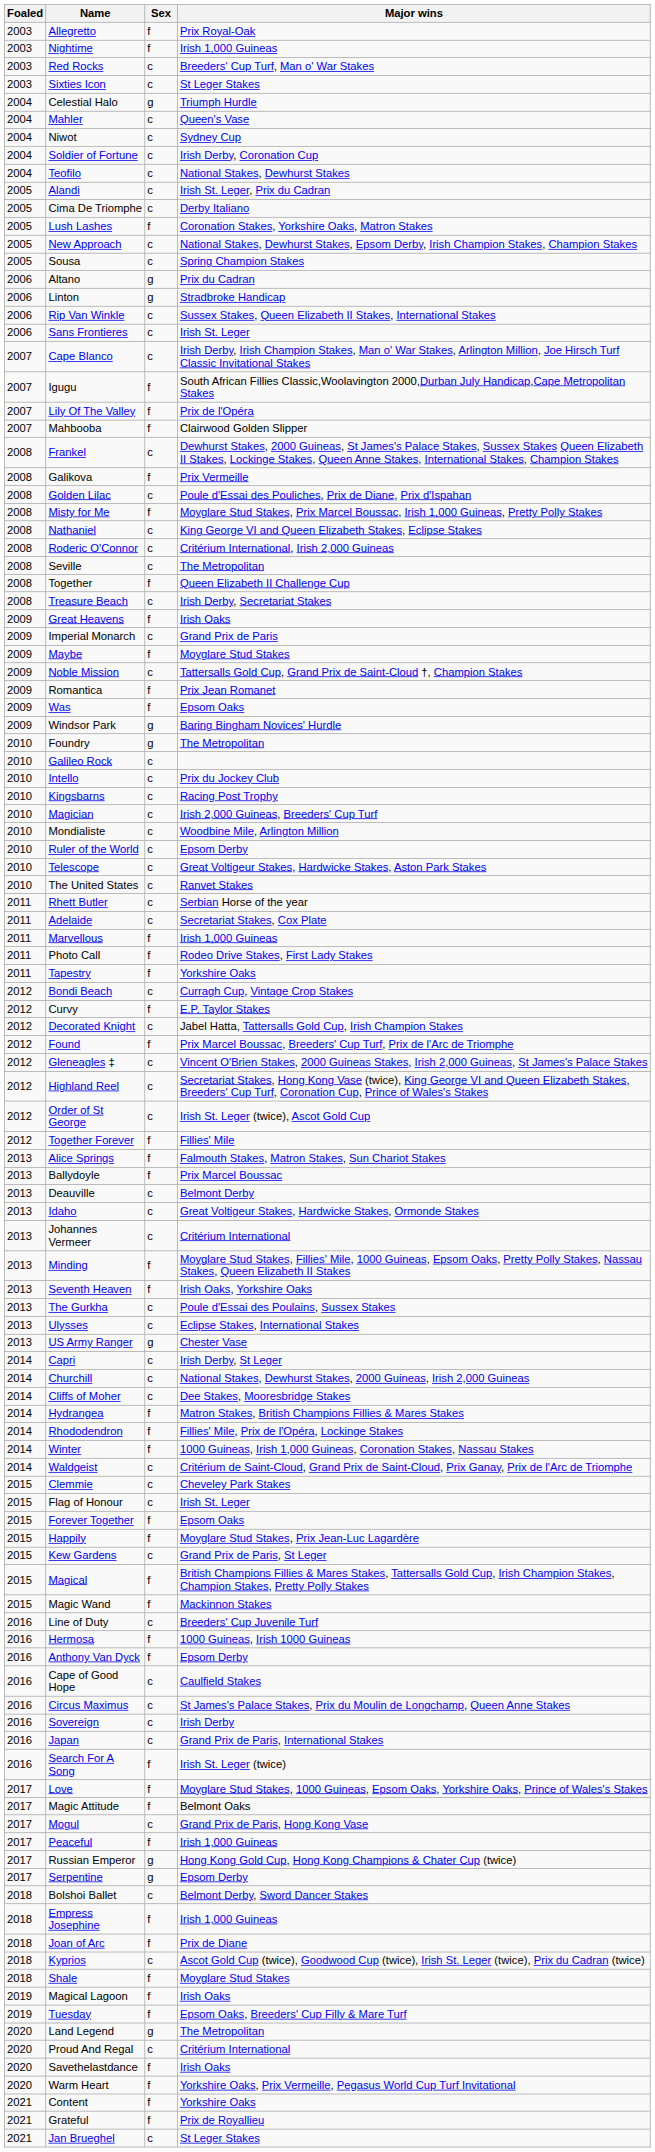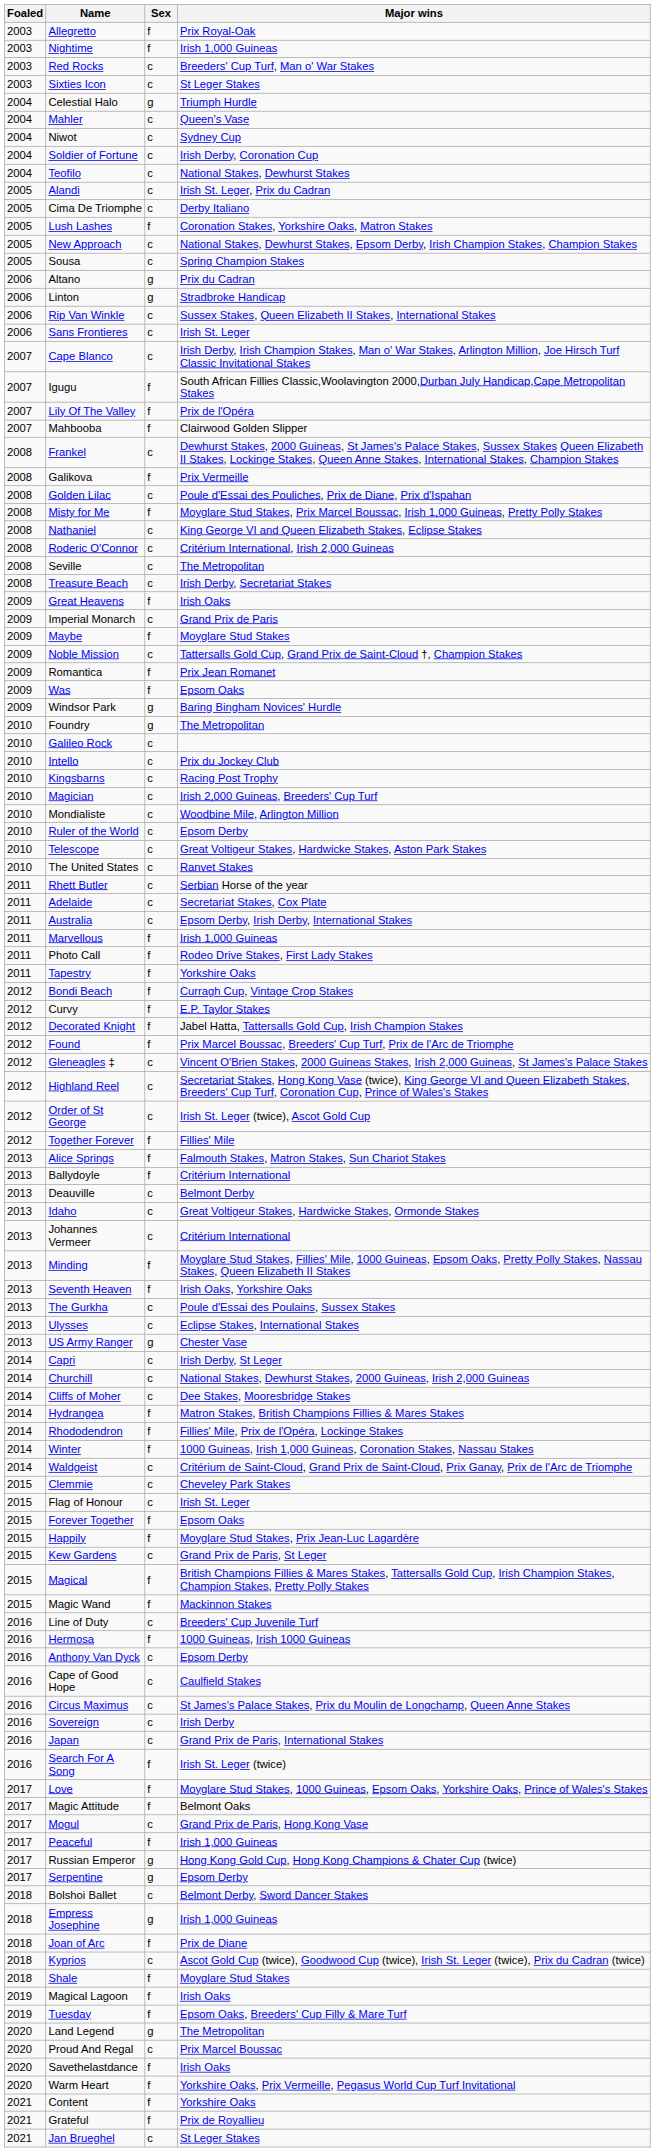 <table class="wikitable sortable" style="font-size:90%">
 <tr bgcolor="#eeeeee">
 <th width="35px">Foaled</th>
 <th width="120px">Name</th>
 <th width="35px">Sex</th>
 <th width="600px">Major wins</th>
 </tr>
 <tr>
 <td>2003</td>
 <td><a href='#'>Allegretto</a></td>
 <td>f</td>
 <td><a href='#'>Prix Royal-Oak</a></td>
 </tr>
 <tr>
 <td>2003</td>
 <td><a href='#'>Nightime</a></td>
 <td>f</td>
 <td><a href='#'>Irish 1,000 Guineas</a></td>
 </tr>
 <tr>
 <td>2003</td>
 <td><a href='#'>Red Rocks</a></td>
 <td>c</td>
 <td><a href='#'>Breeders' Cup Turf</a>, <a href='#'>Man o' War Stakes</a></td>
 </tr>
 <tr>
 <td>2003</td>
 <td><a href='#'>Sixties Icon</a></td>
 <td>c</td>
 <td><a href='#'>St Leger Stakes</a></td>
 </tr>
 <tr>
 <td>2004</td>
 <td>Celestial Halo</td>
 <td>g</td>
 <td><a href='#'>Triumph Hurdle</a></td>
 </tr>
 <tr>
 <td>2004</td>
 <td><a href='#'>Mahler</a></td>
 <td>c</td>
 <td><a href='#'>Queen's Vase</a></td>
 </tr>
 <tr>
 <td>2004</td>
 <td>Niwot</td>
 <td>c</td>
 <td><a href='#'>Sydney Cup</a></td>
 </tr>
 <tr>
 <td>2004</td>
 <td><a href='#'>Soldier of Fortune</a></td>
 <td>c</td>
 <td><a href='#'>Irish Derby</a>, <a href='#'>Coronation Cup</a></td>
 </tr>
 <tr>
 <td>2004</td>
 <td><a href='#'>Teofilo</a></td>
 <td>c</td>
 <td><a href='#'>National Stakes</a>, <a href='#'>Dewhurst Stakes</a></td>
 </tr>
 <tr>
 <td>2005</td>
 <td><a href='#'>Alandi</a></td>
 <td>c</td>
 <td><a href='#'>Irish St. Leger</a>, <a href='#'>Prix du Cadran</a></td>
 </tr>
 <tr>
 <td>2005</td>
 <td>Cima De Triomphe</td>
 <td>c</td>
 <td><a href='#'>Derby Italiano</a></td>
 </tr>
 <tr>
 <td>2005</td>
 <td><a href='#'>Lush Lashes</a></td>
 <td>f</td>
 <td><a href='#'>Coronation Stakes</a>, <a href='#'>Yorkshire Oaks</a>, <a href='#'>Matron Stakes</a></td>
 </tr>
 <tr>
 <td>2005</td>
 <td><a href='#'>New Approach</a></td>
 <td>c</td>
 <td><a href='#'>National Stakes</a>, <a href='#'>Dewhurst Stakes</a>, <a href='#'>Epsom Derby</a>, <a href='#'>Irish Champion Stakes</a>, <a href='#'>Champion Stakes</a></td>
 </tr>
 <tr>
 <td>2005</td>
 <td>Sousa</td>
 <td>c</td>
 <td><a href='#'>Spring Champion Stakes</a></td>
 </tr>
 <tr>
 <td>2006</td>
 <td>Altano</td>
 <td>g</td>
 <td><a href='#'>Prix du Cadran</a></td>
 </tr>
 <tr>
 <td>2006</td>
 <td>Linton</td>
 <td>g</td>
 <td><a href='#'>Stradbroke Handicap</a></td>
 </tr>
 <tr>
 <td>2006</td>
 <td><a href='#'>Rip Van Winkle</a></td>
 <td>c</td>
 <td><a href='#'>Sussex Stakes</a>, <a href='#'>Queen Elizabeth II Stakes</a>, <a href='#'>International Stakes</a></td>
 </tr>
 <tr>
 <td>2006</td>
 <td><a href='#'>Sans Frontieres</a></td>
 <td>c</td>
 <td><a href='#'>Irish St. Leger</a></td>
 </tr>
 <tr>
 <td>2007</td>
 <td><a href='#'>Cape Blanco</a></td>
 <td>c</td>
 <td><a href='#'>Irish Derby</a>, <a href='#'>Irish Champion Stakes</a>, <a href='#'>Man o' War Stakes</a>, <a href='#'>Arlington Million</a>, <a href='#'>Joe Hirsch Turf Classic Invitational Stakes</a></td>
 </tr>
 <tr>
 <td>2007</td>
 <td>Igugu</td>
 <td>f</td>
 <td>South African Fillies Classic,Woolavington 2000,<a href='#'>Durban July Handicap</a>,<a href='#'>Cape Metropolitan Stakes</a></td>
 </tr>
 <tr>
 <td>2007</td>
 <td><a href='#'>Lily Of The Valley</a></td>
 <td>f</td>
 <td><a href='#'>Prix de l'Opéra</a></td>
 </tr>
 <tr>
 <td>2007</td>
 <td>Mahbooba</td>
 <td>f</td>
 <td>Clairwood Golden Slipper</td>
 </tr>
 <tr>
 <td>2008</td>
 <td><a href='#'>Frankel</a></td>
 <td>c</td>
 <td><a href='#'>Dewhurst Stakes</a>, <a href='#'>2000 Guineas</a>, <a href='#'>St James's Palace Stakes</a>, <a href='#'>Sussex Stakes</a> <a href='#'>Queen Elizabeth II Stakes</a>, <a href='#'>Lockinge Stakes</a>, <a href='#'>Queen Anne Stakes</a>, <a href='#'>International Stakes</a>, <a href='#'>Champion Stakes</a></td>
 </tr>
 <tr>
 <td>2008</td>
 <td>Galikova</td>
 <td>f</td>
 <td><a href='#'>Prix Vermeille</a></td>
 </tr>
 <tr>
 <td>2008</td>
 <td><a href='#'>Golden Lilac</a></td>
 <td>c</td>
 <td><a href='#'>Poule d'Essai des Pouliches</a>, <a href='#'>Prix de Diane</a>, <a href='#'>Prix d'Ispahan</a></td>
 </tr>
 <tr>
 <td>2008</td>
 <td><a href='#'>Misty for Me</a></td>
 <td>f</td>
 <td><a href='#'>Moyglare Stud Stakes</a>, <a href='#'>Prix Marcel Boussac</a>, <a href='#'>Irish 1,000 Guineas</a>, <a href='#'>Pretty Polly Stakes</a></td>
 </tr>
 <tr>
 <td>2008</td>
 <td><a href='#'>Nathaniel</a></td>
 <td>c</td>
 <td><a href='#'>King George VI and Queen Elizabeth Stakes</a>, <a href='#'>Eclipse Stakes</a></td>
 </tr>
 <tr>
 <td>2008</td>
 <td><a href='#'>Roderic O'Connor</a></td>
 <td>c</td>
 <td><a href='#'>Critérium International</a>, <a href='#'>Irish 2,000 Guineas</a></td>
 </tr>
 <tr>
 <td>2008</td>
 <td>Seville</td>
 <td>c</td>
 <td><a href='#'>The Metropolitan</a></td>
 </tr>
 <tr>
 <td>2008</td>
-<td>Together</td>
-<td>f</td>
-<td><a href='#'>Queen Elizabeth II Challenge Cup</a></td>
-</tr>
-<tr>
-<td>2008</td>
 <td><a href='#'>Treasure Beach</a></td>
 <td>c</td>
 <td><a href='#'>Irish Derby</a>, <a href='#'>Secretariat Stakes</a></td>
 </tr>
 <tr>
 <td>2009</td>
 <td><a href='#'>Great Heavens</a></td>
 <td>f</td>
 <td><a href='#'>Irish Oaks</a></td>
 </tr>
 <tr>
 <td>2009</td>
 <td>Imperial Monarch</td>
 <td>c</td>
 <td><a href='#'>Grand Prix de Paris</a></td>
 </tr>
 <tr>
 <td>2009</td>
 <td><a href='#'>Maybe</a></td>
 <td>f</td>
 <td><a href='#'>Moyglare Stud Stakes</a></td>
 </tr>
 <tr>
 <td>2009</td>
 <td><a href='#'>Noble Mission</a></td>
 <td>c</td>
 <td><a href='#'>Tattersalls Gold Cup</a>, <a href='#'>Grand Prix de Saint-Cloud</a> †, <a href='#'>Champion Stakes</a></td>
 </tr>
 <tr>
 <td>2009</td>
 <td>Romantica</td>
 <td>f</td>
 <td><a href='#'>Prix Jean Romanet</a></td>
 </tr>
 <tr>
 <td>2009</td>
 <td><a href='#'>Was</a></td>
 <td>f</td>
 <td><a href='#'>Epsom Oaks</a></td>
 </tr>
 <tr>
 <td>2009</td>
 <td>Windsor Park</td>
 <td>g</td>
 <td><a href='#'>Baring Bingham Novices' Hurdle</a></td>
 </tr>
 <tr>
 <td>2010</td>
 <td>Foundry</td>
 <td>g</td>
 <td><a href='#'>The Metropolitan</a></td>
 </tr>
 <tr>
 <td>2010</td>
 <td><a href='#'>Galileo Rock</a></td>
 <td>c</td>
 <td></td>
 </tr>
 <tr>
 <td>2010</td>
 <td><a href='#'>Intello</a></td>
 <td>c</td>
 <td><a href='#'>Prix du Jockey Club</a></td>
 </tr>
 <tr>
 <td>2010</td>
 <td><a href='#'>Kingsbarns</a></td>
 <td>c</td>
 <td><a href='#'>Racing Post Trophy</a></td>
 </tr>
 <tr>
 <td>2010</td>
 <td><a href='#'>Magician</a></td>
 <td>c</td>
 <td><a href='#'>Irish 2,000 Guineas</a>, <a href='#'>Breeders' Cup Turf</a></td>
 </tr>
 <tr>
 <td>2010</td>
 <td>Mondialiste</td>
 <td>c</td>
 <td><a href='#'>Woodbine Mile</a>, <a href='#'>Arlington Million</a></td>
 </tr>
 <tr>
 <td>2010</td>
 <td><a href='#'>Ruler of the World</a></td>
 <td>c</td>
 <td><a href='#'>Epsom Derby</a></td>
 </tr>
 <tr>
 <td>2010</td>
 <td><a href='#'>Telescope</a></td>
 <td>c</td>
 <td><a href='#'>Great Voltigeur Stakes</a>, <a href='#'>Hardwicke Stakes</a>, <a href='#'>Aston Park Stakes</a></td>
 </tr>
 <tr>
 <td>2010</td>
 <td>The United States</td>
 <td>c</td>
 <td><a href='#'>Ranvet Stakes</a></td>
 </tr>
 <tr>
 <td>2011</td>
 <td><a href='#'>Rhett Butler</a></td>
 <td>c</td>
 <td><a href='#'>Serbian</a> Horse of the year</td>
 </tr>
 <tr>
 <td>2011</td>
 <td><a href='#'>Adelaide</a></td>
 <td>c</td>
 <td><a href='#'>Secretariat Stakes</a>, <a href='#'>Cox Plate</a></td>
 </tr>
 <tr>
 <td>2011</td>
+<td><a href='#'>Australia</a></td>
+<td>c</td>
+<td><a href='#'>Epsom Derby</a>, <a href='#'>Irish Derby</a>, <a href='#'>International Stakes</a></td>
+</tr>
+<tr>
+<td>2011</td>
 <td><a href='#'>Marvellous</a></td>
 <td>f</td>
 <td><a href='#'>Irish 1,000 Guineas</a></td>
 </tr>
 <tr>
 <td>2011</td>
 <td>Photo Call</td>
 <td>f</td>
 <td><a href='#'>Rodeo Drive Stakes</a>, <a href='#'>First Lady Stakes</a></td>
 </tr>
 <tr>
 <td>2011</td>
 <td><a href='#'>Tapestry</a></td>
 <td>f</td>
 <td><a href='#'>Yorkshire Oaks</a></td>
 </tr>
 <tr>
 <td>2012</td>
 <td><a href='#'>Bondi Beach</a></td>
-<td>c</td>
+<td>f</td>
 <td><a href='#'>Curragh Cup</a>, <a href='#'>Vintage Crop Stakes</a></td>
 </tr>
 <tr>
 <td>2012</td>
 <td>Curvy</td>
 <td>f</td>
 <td><a href='#'>E.P. Taylor Stakes</a></td>
 </tr>
 <tr>
 <td>2012</td>
 <td><a href='#'>Decorated Knight</a></td>
-<td>c</td>
+<td>f</td>
 <td>Jabel Hatta, <a href='#'>Tattersalls Gold Cup</a>, <a href='#'>Irish Champion Stakes</a></td>
 </tr>
 <tr>
 <td>2012</td>
 <td><a href='#'>Found</a></td>
 <td>f</td>
 <td><a href='#'>Prix Marcel Boussac</a>, <a href='#'>Breeders' Cup Turf</a>, <a href='#'>Prix de l'Arc de Triomphe</a></td>
 </tr>
 <tr>
 <td>2012</td>
 <td><a href='#'>Gleneagles</a> ‡</td>
 <td>c</td>
 <td><a href='#'>Vincent O'Brien Stakes</a>, <a href='#'>2000 Guineas Stakes</a>, <a href='#'>Irish 2,000 Guineas</a>, <a href='#'>St James's Palace Stakes</a></td>
 </tr>
 <tr>
 <td>2012</td>
 <td><a href='#'>Highland Reel</a></td>
 <td>c</td>
 <td><a href='#'>Secretariat Stakes</a>, <a href='#'>Hong Kong Vase</a> (twice), <a href='#'>King George VI and Queen Elizabeth Stakes</a>,<br><a href='#'>Breeders' Cup Turf</a>, <a href='#'>Coronation Cup</a>, <a href='#'>Prince of Wales's Stakes</a></td>
 </tr>
 <tr>
 <td>2012</td>
 <td><a href='#'>Order of St George</a></td>
 <td>c</td>
 <td><a href='#'>Irish St. Leger</a> (twice), <a href='#'>Ascot Gold Cup</a></td>
 </tr>
 <tr>
 <td>2012</td>
 <td><a href='#'>Together Forever</a></td>
 <td>f</td>
 <td><a href='#'>Fillies' Mile</a></td>
 </tr>
 <tr>
 <td>2013</td>
 <td><a href='#'>Alice Springs</a></td>
 <td>f</td>
 <td><a href='#'>Falmouth Stakes</a>, <a href='#'>Matron Stakes</a>, <a href='#'>Sun Chariot Stakes</a></td>
 </tr>
 <tr>
 <td>2013</td>
 <td>Ballydoyle</td>
 <td>f</td>
-<td><a href='#'>Prix Marcel Boussac</a></td>
+<td><a href='#'>Critérium International</a></td>
 </tr>
 <tr>
 <td>2013</td>
 <td>Deauville</td>
 <td>c</td>
 <td><a href='#'>Belmont Derby</a></td>
 </tr>
 <tr>
 <td>2013</td>
 <td><a href='#'>Idaho</a></td>
 <td>c</td>
 <td><a href='#'>Great Voltigeur Stakes</a>, <a href='#'>Hardwicke Stakes</a>, <a href='#'>Ormonde Stakes</a></td>
 </tr>
 <tr>
 <td>2013</td>
 <td>Johannes Vermeer</td>
 <td>c</td>
 <td><a href='#'>Critérium International</a></td>
 </tr>
 <tr>
 <td>2013</td>
 <td><a href='#'>Minding</a></td>
 <td>f</td>
 <td><a href='#'>Moyglare Stud Stakes</a>, <a href='#'>Fillies' Mile</a>, <a href='#'>1000 Guineas</a>, <a href='#'>Epsom Oaks</a>, <a href='#'>Pretty Polly Stakes</a>, <a href='#'>Nassau Stakes</a>, <a href='#'>Queen Elizabeth II Stakes</a></td>
 </tr>
 <tr>
 <td>2013</td>
 <td><a href='#'>Seventh Heaven</a></td>
 <td>f</td>
 <td><a href='#'>Irish Oaks</a>, <a href='#'>Yorkshire Oaks</a></td>
 </tr>
 <tr>
 <td>2013</td>
 <td><a href='#'>The Gurkha</a></td>
 <td>c</td>
 <td><a href='#'>Poule d'Essai des Poulains</a>, <a href='#'>Sussex Stakes</a></td>
 </tr>
 <tr>
 <td>2013</td>
 <td><a href='#'>Ulysses</a></td>
 <td>c</td>
 <td><a href='#'>Eclipse Stakes</a>, <a href='#'>International Stakes</a></td>
 </tr>
 <tr>
 <td>2013</td>
 <td><a href='#'>US Army Ranger</a></td>
 <td>g</td>
 <td><a href='#'>Chester Vase</a></td>
 </tr>
 <tr>
 <td>2014</td>
 <td><a href='#'>Capri</a></td>
 <td>c</td>
 <td><a href='#'>Irish Derby</a>, <a href='#'>St Leger</a></td>
 </tr>
 <tr>
 <td>2014</td>
 <td><a href='#'>Churchill</a></td>
 <td>c</td>
 <td><a href='#'>National Stakes</a>, <a href='#'>Dewhurst Stakes</a>, <a href='#'>2000 Guineas</a>, <a href='#'>Irish 2,000 Guineas</a></td>
 </tr>
 <tr>
 <td>2014</td>
 <td><a href='#'>Cliffs of Moher</a></td>
 <td>c</td>
 <td><a href='#'>Dee Stakes</a>, <a href='#'>Mooresbridge Stakes</a></td>
 </tr>
 <tr>
 <td>2014</td>
 <td><a href='#'>Hydrangea</a></td>
 <td>f</td>
 <td><a href='#'>Matron Stakes</a>, <a href='#'>British Champions Fillies & Mares Stakes</a></td>
 </tr>
 <tr>
 <td>2014</td>
 <td><a href='#'>Rhododendron</a></td>
 <td>f</td>
 <td><a href='#'>Fillies' Mile</a>, <a href='#'>Prix de l'Opéra</a>, <a href='#'>Lockinge Stakes</a></td>
 </tr>
 <tr>
 <td>2014</td>
 <td><a href='#'>Winter</a></td>
 <td>f</td>
 <td><a href='#'>1000 Guineas</a>, <a href='#'>Irish 1,000 Guineas</a>, <a href='#'>Coronation Stakes</a>, <a href='#'>Nassau Stakes</a></td>
 </tr>
 <tr>
 <td>2014</td>
 <td><a href='#'>Waldgeist</a></td>
 <td>c</td>
 <td><a href='#'>Critérium de Saint-Cloud</a>, <a href='#'>Grand Prix de Saint-Cloud</a>, <a href='#'>Prix Ganay</a>, <a href='#'>Prix de l'Arc de Triomphe</a></td>
 </tr>
 <tr>
 <td>2015</td>
 <td><a href='#'>Clemmie</a></td>
 <td>c</td>
 <td><a href='#'>Cheveley Park Stakes</a></td>
 </tr>
 <tr>
 <td>2015</td>
 <td>Flag of Honour</td>
 <td>c</td>
 <td><a href='#'>Irish St. Leger</a></td>
 </tr>
 <tr>
 <td>2015</td>
 <td><a href='#'>Forever Together</a></td>
 <td>f</td>
 <td><a href='#'>Epsom Oaks</a></td>
 </tr>
 <tr>
 <td>2015</td>
 <td><a href='#'>Happily</a></td>
 <td>f</td>
 <td><a href='#'>Moyglare Stud Stakes</a>, <a href='#'>Prix Jean-Luc Lagardère</a></td>
 </tr>
 <tr>
 <td>2015</td>
 <td><a href='#'>Kew Gardens</a></td>
 <td>c</td>
 <td><a href='#'>Grand Prix de Paris</a>, <a href='#'>St Leger</a></td>
 </tr>
 <tr>
 <td>2015</td>
 <td><a href='#'>Magical</a></td>
 <td>f</td>
 <td><a href='#'>British Champions Fillies & Mares Stakes</a>, <a href='#'>Tattersalls Gold Cup</a>, <a href='#'>Irish Champion Stakes</a>, <a href='#'>Champion Stakes</a>, <a href='#'>Pretty Polly Stakes</a></td>
 </tr>
 <tr>
 <td>2015</td>
 <td>Magic Wand</td>
 <td>f</td>
 <td><a href='#'>Mackinnon Stakes</a></td>
 </tr>
 <tr>
 <td>2016</td>
 <td>Line of Duty</td>
 <td>c</td>
 <td><a href='#'>Breeders' Cup Juvenile Turf</a></td>
 </tr>
 <tr>
 <td>2016</td>
 <td><a href='#'>Hermosa</a></td>
 <td>f</td>
 <td><a href='#'>1000 Guineas</a>, <a href='#'>Irish 1000 Guineas</a></td>
 </tr>
 <tr>
 <td>2016</td>
 <td><a href='#'>Anthony Van Dyck</a></td>
-<td>f</td>
+<td>c</td>
 <td><a href='#'>Epsom Derby</a></td>
 </tr>
 <tr>
 <td>2016</td>
 <td>Cape of Good Hope</td>
 <td>c</td>
 <td><a href='#'>Caulfield Stakes</a></td>
 </tr>
 <tr>
 <td>2016</td>
 <td><a href='#'>Circus Maximus</a></td>
 <td>c</td>
 <td><a href='#'>St James's Palace Stakes</a>, <a href='#'>Prix du Moulin de Longchamp</a>, <a href='#'>Queen Anne Stakes</a></td>
 </tr>
 <tr>
 <td>2016</td>
 <td><a href='#'>Sovereign</a></td>
 <td>c</td>
 <td><a href='#'>Irish Derby</a></td>
 </tr>
 <tr>
 <td>2016</td>
 <td><a href='#'>Japan</a></td>
 <td>c</td>
 <td><a href='#'>Grand Prix de Paris</a>, <a href='#'>International Stakes</a></td>
 </tr>
 <tr>
 <td>2016</td>
 <td><a href='#'>Search For A Song</a></td>
 <td>f</td>
 <td><a href='#'>Irish St. Leger</a> (twice)</td>
 </tr>
 <tr>
 <td>2017</td>
 <td><a href='#'>Love</a></td>
 <td>f</td>
 <td><a href='#'>Moyglare Stud Stakes</a>, <a href='#'>1000 Guineas</a>, <a href='#'>Epsom Oaks</a>, <a href='#'>Yorkshire Oaks</a>, <a href='#'>Prince of Wales's Stakes</a></td>
 </tr>
 <tr>
 <td>2017</td>
 <td>Magic Attitude</td>
 <td>f</td>
 <td>Belmont Oaks</td>
 </tr>
 <tr>
 <td>2017</td>
 <td><a href='#'>Mogul</a></td>
 <td>c</td>
 <td><a href='#'>Grand Prix de Paris</a>, <a href='#'>Hong Kong Vase</a></td>
 </tr>
 <tr>
 <td>2017</td>
 <td><a href='#'>Peaceful</a></td>
 <td>f</td>
 <td><a href='#'>Irish 1,000 Guineas</a></td>
 </tr>
 <tr>
 <td>2017</td>
 <td>Russian Emperor</td>
 <td>g</td>
 <td><a href='#'>Hong Kong Gold Cup</a>, <a href='#'>Hong Kong Champions & Chater Cup</a> (twice)</td>
 </tr>
 <tr>
 <td>2017</td>
 <td><a href='#'>Serpentine</a></td>
 <td>g</td>
 <td><a href='#'>Epsom Derby</a></td>
 </tr>
 <tr>
 <td>2018</td>
 <td>Bolshoi Ballet</td>
 <td>c</td>
 <td><a href='#'>Belmont Derby</a>, <a href='#'>Sword Dancer Stakes</a></td>
 </tr>
 <tr>
 <td>2018</td>
 <td><a href='#'>Empress Josephine</a></td>
-<td>f</td>
+<td>g</td>
 <td><a href='#'>Irish 1,000 Guineas</a></td>
 </tr>
 <tr>
 <td>2018</td>
 <td><a href='#'>Joan of Arc</a></td>
 <td>f</td>
 <td><a href='#'>Prix de Diane</a></td>
 </tr>
 <tr>
 <td>2018</td>
 <td><a href='#'>Kyprios</a></td>
 <td>c</td>
 <td><a href='#'>Ascot Gold Cup</a> (twice), <a href='#'>Goodwood Cup</a> (twice), <a href='#'>Irish St. Leger</a> (twice), <a href='#'>Prix du Cadran</a> (twice)</td>
 </tr>
 <tr>
 <td>2018</td>
 <td><a href='#'>Shale</a></td>
 <td>f</td>
 <td><a href='#'>Moyglare Stud Stakes</a></td>
 </tr>
 <tr>
 <td>2019</td>
 <td>Magical Lagoon</td>
 <td>f</td>
 <td><a href='#'>Irish Oaks</a></td>
 </tr>
 <tr>
 <td>2019</td>
 <td><a href='#'>Tuesday</a></td>
 <td>f</td>
 <td><a href='#'>Epsom Oaks</a>, <a href='#'>Breeders' Cup Filly & Mare Turf</a></td>
 </tr>
 <tr>
 <td>2020</td>
 <td>Land Legend</td>
 <td>g</td>
 <td><a href='#'>The Metropolitan</a></td>
 </tr>
 <tr>
 <td>2020</td>
 <td>Proud And Regal</td>
 <td>c</td>
-<td><a href='#'>Critérium International</a></td>
+<td><a href='#'>Prix Marcel Boussac</a></td>
 </tr>
 <tr>
 <td>2020</td>
 <td>Savethelastdance</td>
 <td>f</td>
 <td><a href='#'>Irish Oaks</a></td>
 </tr>
 <tr>
 <td>2020</td>
 <td>Warm Heart</td>
 <td>f</td>
 <td><a href='#'>Yorkshire Oaks</a>, <a href='#'>Prix Vermeille</a>, <a href='#'>Pegasus World Cup Turf Invitational</a></td>
 </tr>
 <tr>
 <td>2021</td>
 <td>Content</td>
 <td>f</td>
 <td><a href='#'>Yorkshire Oaks</a></td>
 </tr>
 <tr>
 <td>2021</td>
 <td>Grateful</td>
 <td>f</td>
 <td><a href='#'>Prix de Royallieu</a></td>
 </tr>
 <tr>
 <td>2021</td>
 <td><a href='#'>Jan Brueghel</a></td>
 <td>c</td>
 <td><a href='#'>St Leger Stakes</a></td>
 </tr>
 </table>
